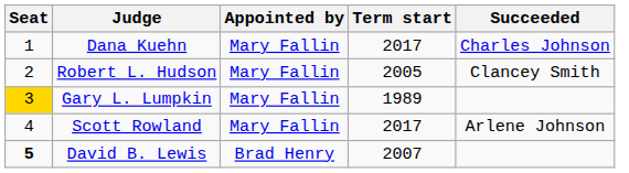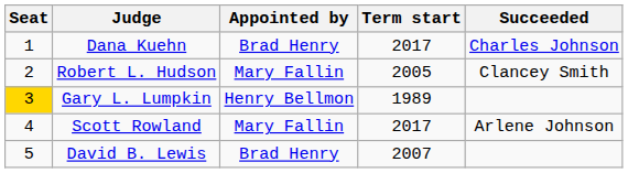 <table class="wikitable sortable" style="text-align:center">
 <tr>
 <th>Seat</th>
 <th>Judge</th>
 <th>Appointed by</th>
 <th>Term start</th>
 <th>Succeeded</th>
 </tr>
 <tr>
 <td>1</td>
 <td><a href='#'>Dana Kuehn</a></td>
-<td><a href='#'>Mary Fallin</a></td>
+<td><a href='#'>Brad Henry</a></td>
 <td>2017</td>
 <td><a href='#'>Charles Johnson</a></td>
 </tr>
 <tr>
 <td>2</td>
 <td><a href='#'>Robert L. Hudson</a></td>
 <td><a href='#'>Mary Fallin</a></td>
 <td>2005</td>
 <td>Clancey Smith</td>
 </tr>
 <tr>
 <td style="background: gold;">3</td>
 <td><a href='#'>Gary L. Lumpkin</a></td>
-<td><a href='#'>Mary Fallin</a></td>
+<td><a href='#'>Henry Bellmon</a></td>
 <td>1989</td>
 <td></td>
 </tr>
 <tr>
 <td>4</td>
 <td><a href='#'>Scott Rowland</a></td>
 <td><a href='#'>Mary Fallin</a></td>
 <td>2017</td>
 <td>Arlene Johnson</td>
 </tr>
 <tr>
-<td><strong>5</strong></td>
+<td>5</td>
 <td><a href='#'>David B. Lewis</a></td>
 <td><a href='#'>Brad Henry</a></td>
 <td>2007</td>
 <td></td>
 </tr>
 </table>
